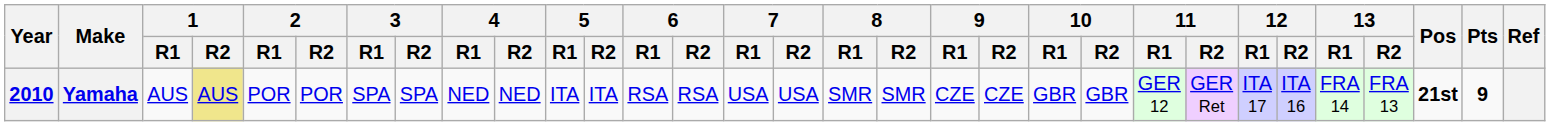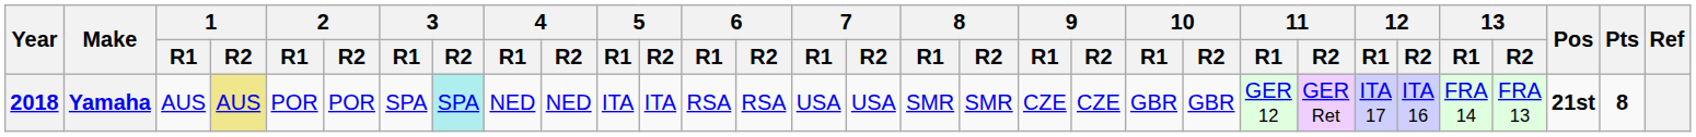 <table class="wikitable" style="text-align:center; font-size:90%">
 <tr>
 <th valign="middle" rowspan=2>Year</th>
 <th valign="middle" rowspan=2>Make</th>
 <th colspan=2>1</th>
 <th colspan=2>2</th>
 <th colspan=2>3</th>
 <th colspan=2>4</th>
 <th colspan=2>5</th>
 <th colspan=2>6</th>
 <th colspan=2>7</th>
 <th colspan=2>8</th>
 <th colspan=2>9</th>
 <th colspan=2>10</th>
 <th colspan=2>11</th>
 <th colspan=2>12</th>
 <th colspan=2>13</th>
 <th rowspan=2>Pos</th>
 <th rowspan=2>Pts</th>
 <th rowspan=2>Ref</th>
 </tr>
 <tr>
 <th>R1</th>
 <th>R2</th>
 <th>R1</th>
 <th>R2</th>
 <th>R1</th>
 <th>R2</th>
 <th>R1</th>
 <th>R2</th>
 <th>R1</th>
 <th>R2</th>
 <th>R1</th>
 <th>R2</th>
 <th>R1</th>
 <th>R2</th>
 <th>R1</th>
 <th>R2</th>
 <th>R1</th>
 <th>R2</th>
 <th>R1</th>
 <th>R2</th>
 <th>R1</th>
 <th>R2</th>
 <th>R1</th>
 <th>R2</th>
 <th>R1</th>
 <th>R2</th>
 </tr>
 <tr>
-<th><a href='#'>2010</a></th>
+<th><a href='#'>2018</a></th>
 <th><a href='#'>Yamaha</a></th>
 <td><a href='#'>AUS</a></td>
 <td style="background: khaki;"><a href='#'>AUS</a></td>
 <td><a href='#'>POR</a></td>
 <td><a href='#'>POR</a></td>
 <td><a href='#'>SPA</a></td>
-<td><a href='#'>SPA</a></td>
+<td style="background: paleturquoise;"><a href='#'>SPA</a></td>
 <td><a href='#'>NED</a></td>
 <td><a href='#'>NED</a></td>
 <td><a href='#'>ITA</a></td>
 <td><a href='#'>ITA</a></td>
 <td><a href='#'>RSA</a></td>
 <td><a href='#'>RSA</a></td>
 <td><a href='#'>USA</a></td>
 <td><a href='#'>USA</a></td>
 <td><a href='#'>SMR</a></td>
 <td><a href='#'>SMR</a></td>
 <td><a href='#'>CZE</a></td>
 <td><a href='#'>CZE</a></td>
 <td><a href='#'>GBR</a></td>
 <td><a href='#'>GBR</a></td>
 <td style="background:#DFFFDF;"><a href='#'>GER</a><br><small>12</small></td>
 <td style="background:#EFCFFF;"><a href='#'>GER</a><br><small>Ret</small></td>
 <td style="background:#CFCFFF;"><a href='#'>ITA</a><br><small>17</small></td>
 <td style="background:#CFCFFF;"><a href='#'>ITA</a><br><small>16</small></td>
 <td style="background:#DFFFDF;"><a href='#'>FRA</a><br><small>14</small></td>
 <td style="background:#DFFFDF;"><a href='#'>FRA</a><br><small>13</small></td>
 <td><strong>21st</strong></td>
-<td><strong>9</strong></td>
+<td><strong>8</strong></td>
 <th></th>
 </tr>
 </table>
